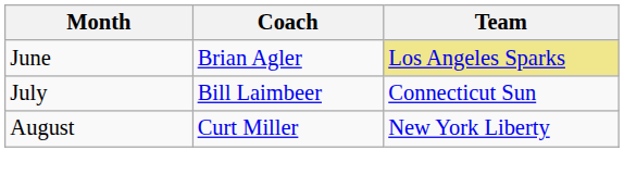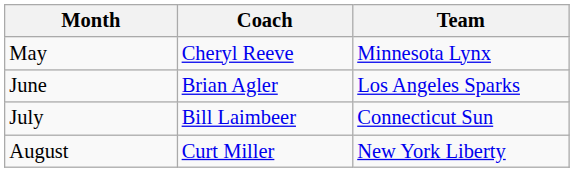 <table class="wikitable" style="width: 50%">
 <tr>
 <th width=60>Month</th>
 <th width=60>Coach</th>
 <th width=60>Team</th>
 </tr>
 <tr>
+<td>May</td>
+<td><a href='#'>Cheryl Reeve</a></td>
+<td><a href='#'>Minnesota Lynx</a></td>
+</tr>
+<tr>
 <td>June</td>
 <td><a href='#'>Brian Agler</a></td>
-<td style="background: khaki;"><a href='#'>Los Angeles Sparks</a></td>
+<td><a href='#'>Los Angeles Sparks</a></td>
 </tr>
 <tr>
 <td>July</td>
 <td><a href='#'>Bill Laimbeer</a></td>
 <td><a href='#'>Connecticut Sun</a></td>
 </tr>
 <tr>
 <td>August</td>
 <td><a href='#'>Curt Miller</a></td>
 <td><a href='#'>New York Liberty</a></td>
 </tr>
 </table>
